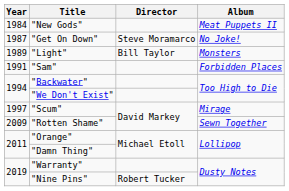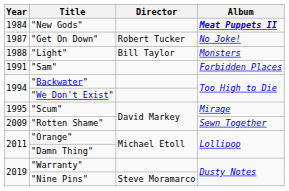 <table class="wikitable">
 <tr>
 <th scope="col">Year</th>
 <th scope="col">Title</th>
 <th scope="col">Director</th>
 <th scope="col">Album</th>
 </tr>
 <tr>
 <td>1984</td>
 <td>"New Gods"</td>
 <td></td>
-<td><em><a href='#'>Meat Puppets II</a></em></td>
+<td><strong><em><a href='#'>Meat Puppets II</a></em></strong></td>
 </tr>
 <tr>
 <td>1987</td>
 <td>"Get On Down"</td>
-<td>Steve Moramarco</td>
+<td>Robert Tucker</td>
 <td><em><a href='#'>No Joke!</a></em></td>
 </tr>
 <tr>
-<td>1989</td>
+<td>1988</td>
 <td>"Light"</td>
 <td>Bill Taylor</td>
 <td><em><a href='#'>Monsters</a></em></td>
 </tr>
 <tr>
 <td>1991</td>
 <td>"Sam"</td>
 <td></td>
 <td><em><a href='#'>Forbidden Places</a></em></td>
 </tr>
 <tr>
 <td rowspan="2">1994</td>
 <td>"<a href='#'>Backwater</a>"</td>
 <td></td>
 <td rowspan="2"><em><a href='#'>Too High to Die</a></em></td>
 </tr>
 <tr>
 <td>"<a href='#'>We Don't Exist</a>"</td>
 <td></td>
 </tr>
 <tr>
-<td>1997</td>
+<td>1995</td>
 <td>"Scum"</td>
 <td rowspan="2">David Markey</td>
 <td><em><a href='#'>Mirage</a></em></td>
 </tr>
 <tr>
 <td>2009</td>
 <td>"Rotten Shame"</td>
 <td><em><a href='#'>Sewn Together</a></em></td>
 </tr>
 <tr>
 <td rowspan="2">2011</td>
 <td>"Orange"</td>
 <td rowspan="2">Michael Etoll</td>
 <td rowspan="2"><em><a href='#'>Lollipop</a></em></td>
 </tr>
 <tr>
 <td>"Damn Thing"</td>
 </tr>
 <tr>
 <td rowspan="2">2019</td>
 <td>"Warranty"</td>
 <td></td>
 <td rowspan="2"><em><a href='#'>Dusty Notes</a></em></td>
 </tr>
 <tr>
 <td>"Nine Pins"</td>
-<td>Robert Tucker</td>
+<td>Steve Moramarco</td>
 </tr>
 </table>
